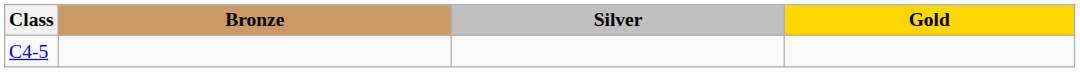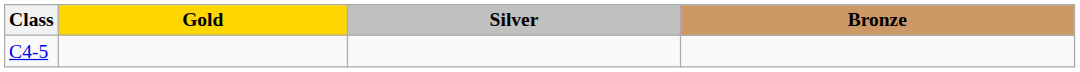 <table class=wikitable style="font-size:100%">
 <tr>
 <th rowspan="1" width="5%">Class</th>
+<th rowspan="1" style="background:gold;">Gold</th>
+<th colspan="1" style="background:silver;">Silver</th>
 <th colspan="1" style="background:#CC9966;">Bronze</th>
-<th colspan="1" style="background:silver;">Silver</th>
-<th rowspan="1" style="background:gold;">Gold</th>
 </tr>
 <tr>
 <td><a href='#'>C4-5</a></td>
 <td></td>
 <td></td>
 <td></td>
 </tr>
 </table>
